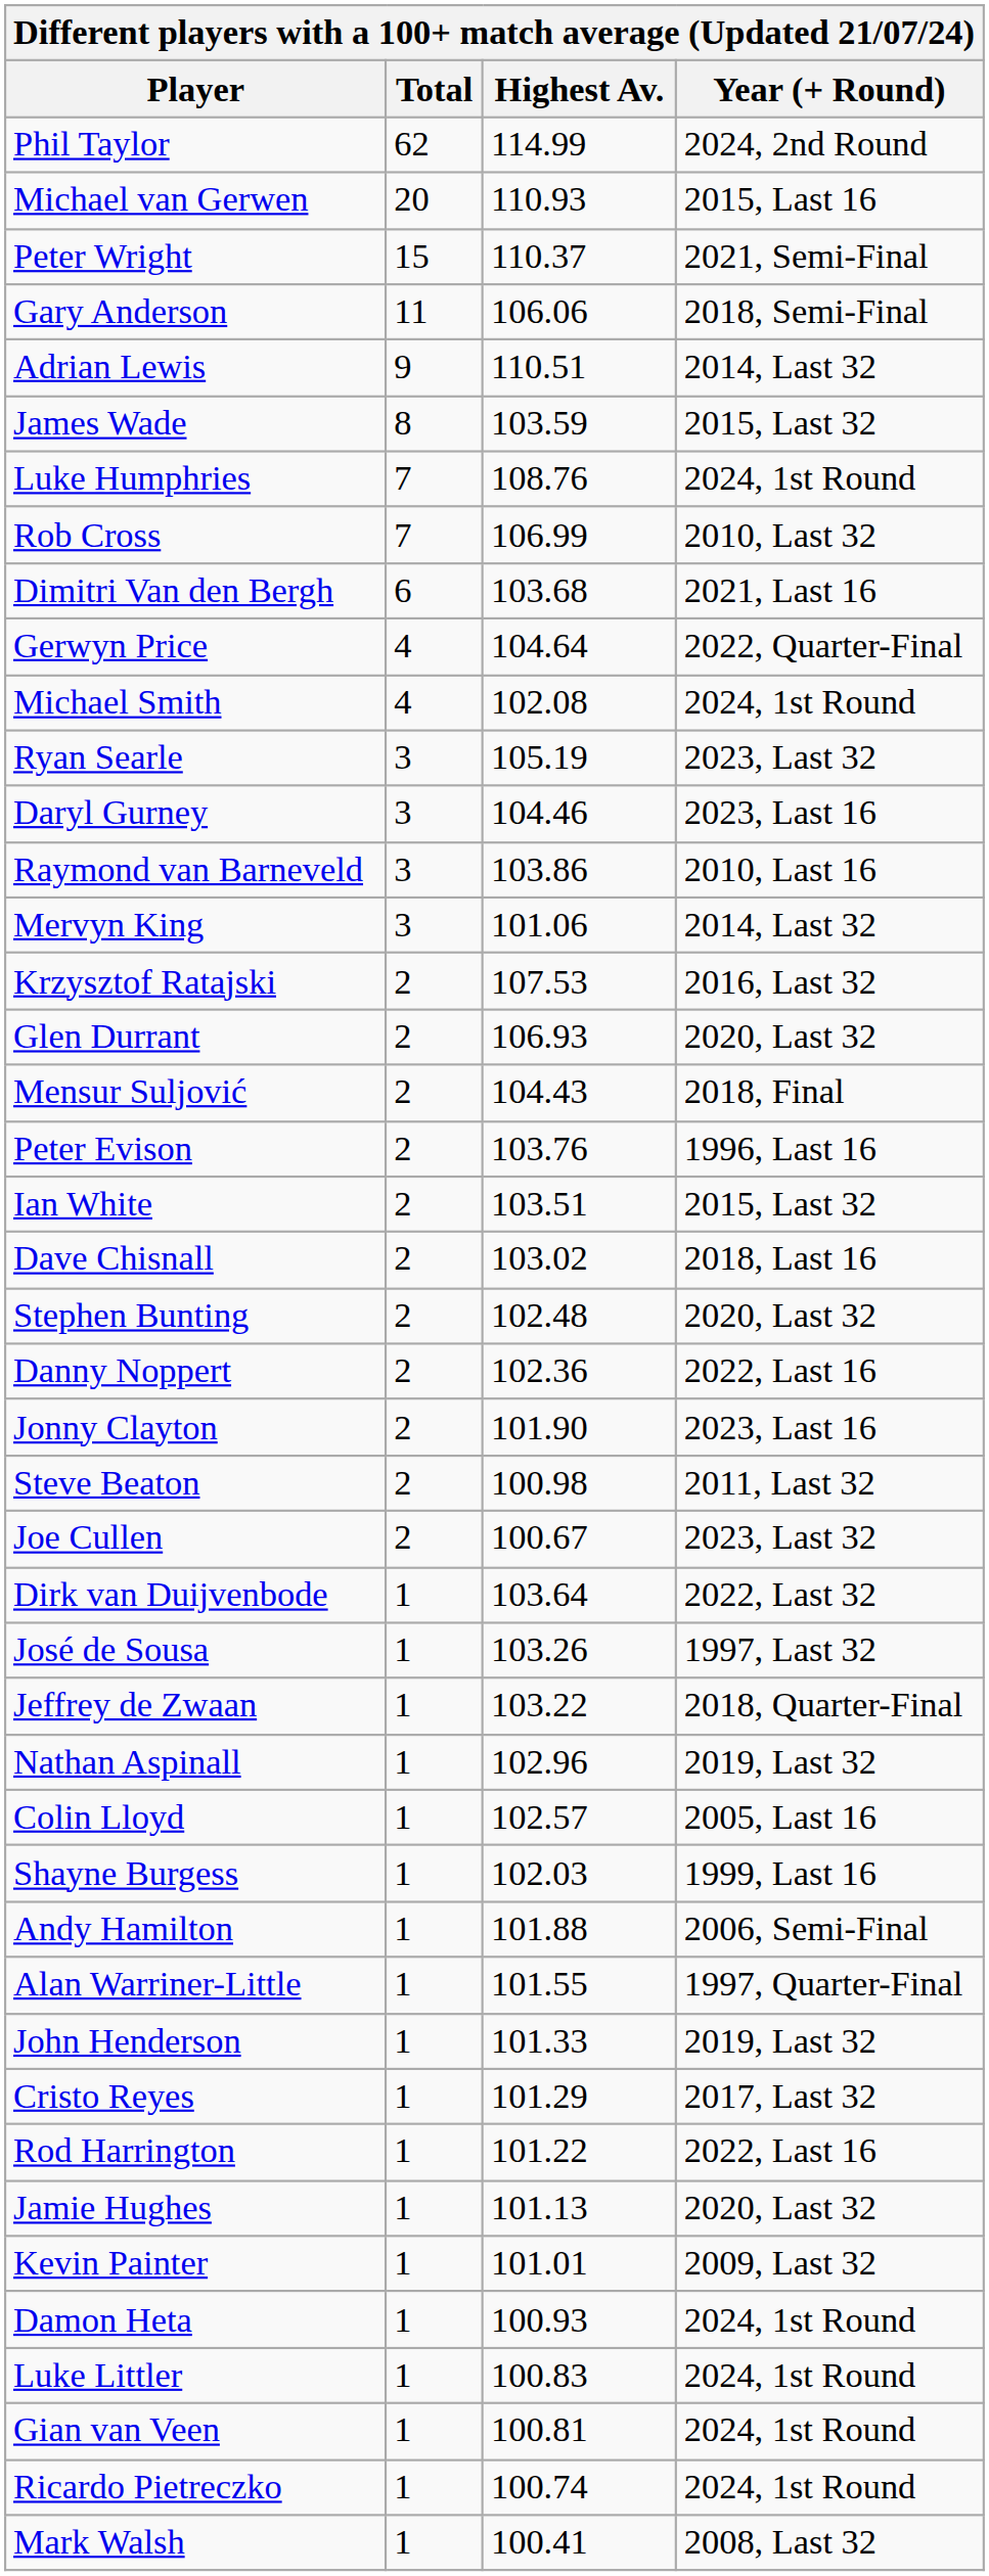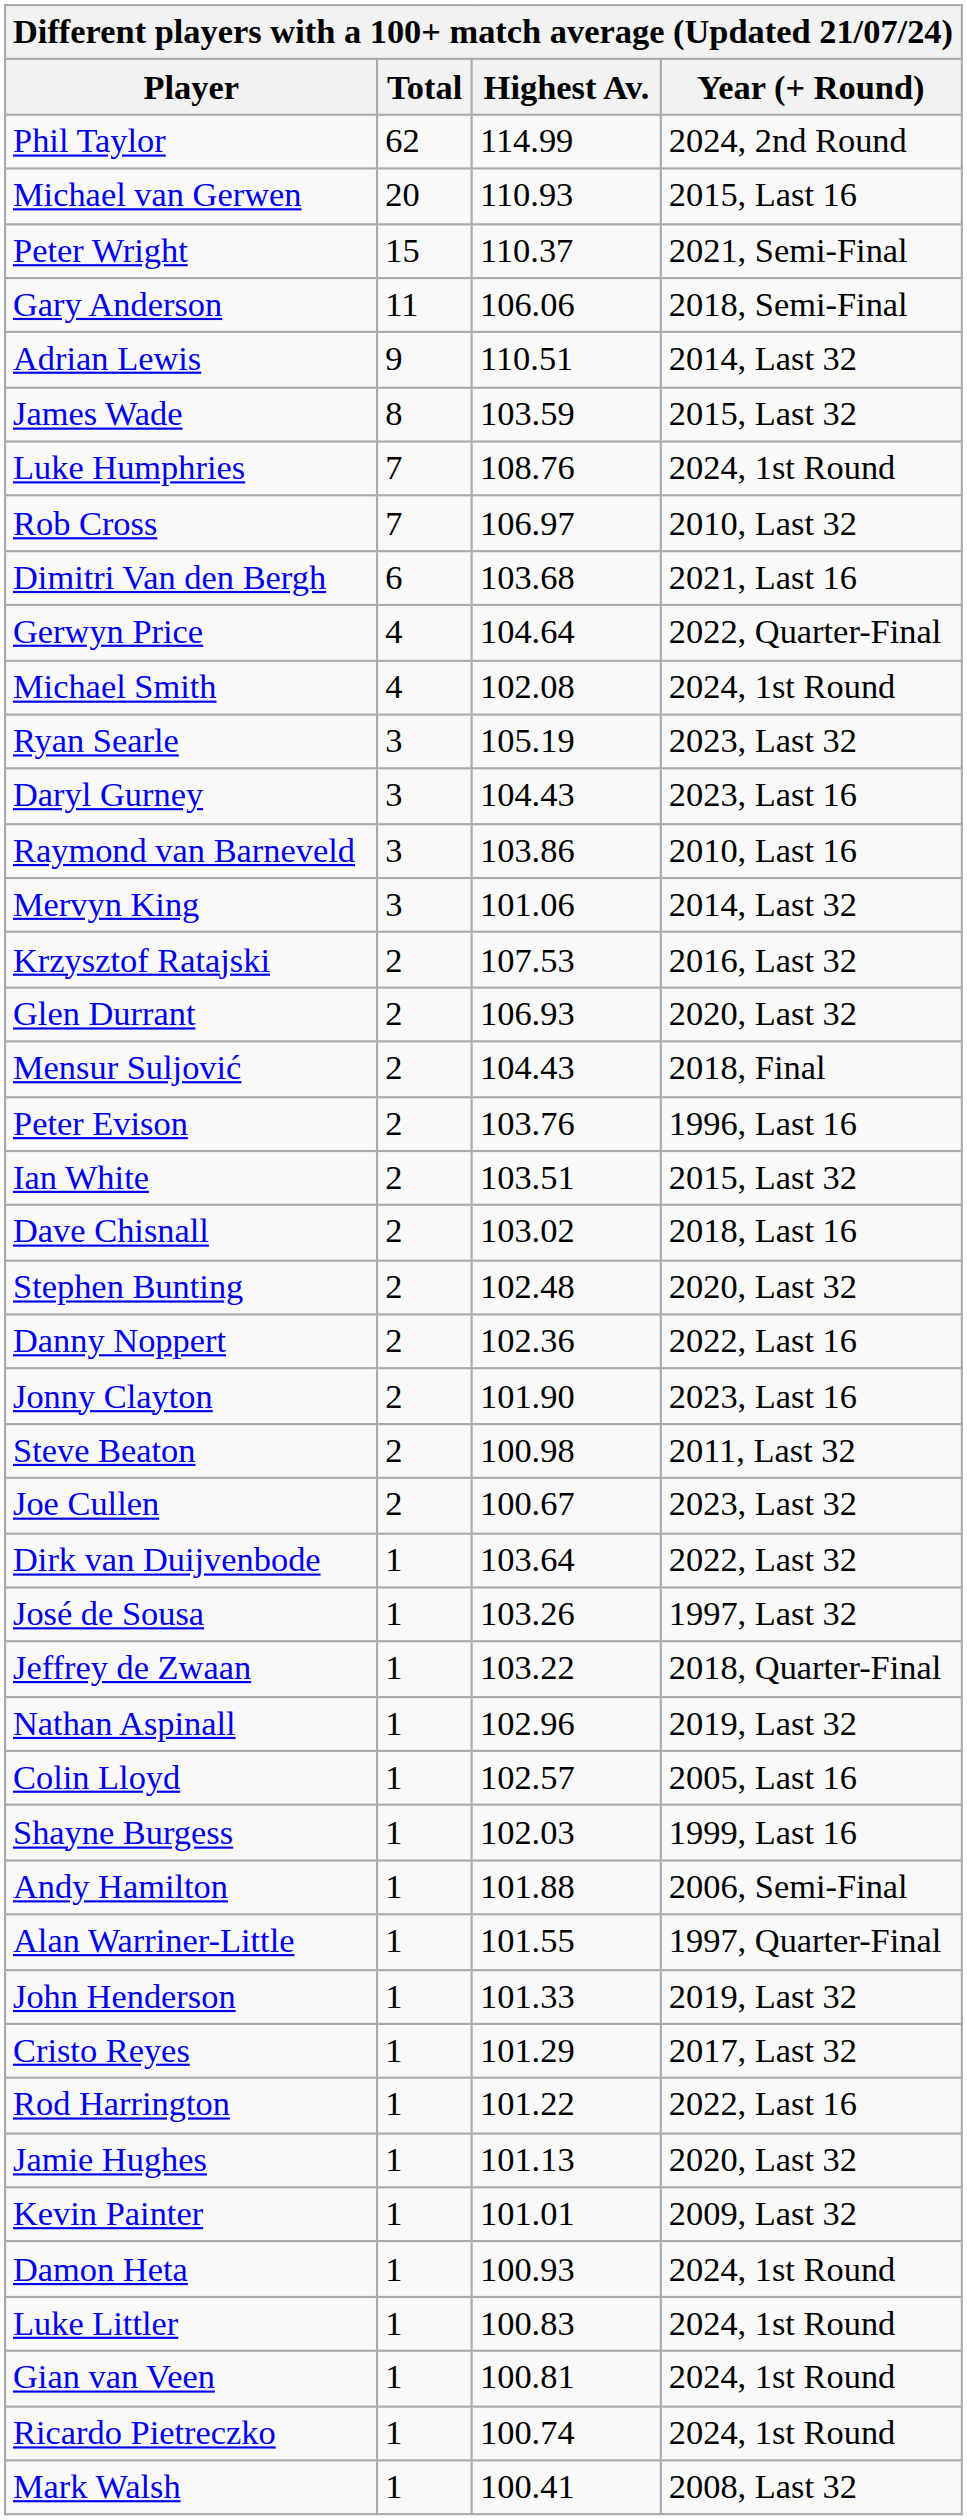 <table class="wikitable sortable">
 <tr>
 <th colspan=4>Different players with a 100+ match average (Updated 21/07/24)</th>
 </tr>
 <tr>
 <th>Player</th>
 <th>Total</th>
 <th>Highest Av.</th>
 <th>Year (+ Round)</th>
 </tr>
 <tr>
 <td> <a href='#'>Phil Taylor</a></td>
 <td>62</td>
 <td>114.99</td>
 <td>2024, 2nd Round</td>
 </tr>
 <tr>
 <td> <a href='#'>Michael van Gerwen</a></td>
 <td>20</td>
 <td>110.93</td>
 <td>2015, Last 16</td>
 </tr>
 <tr>
 <td> <a href='#'>Peter Wright</a></td>
 <td>15</td>
 <td>110.37</td>
 <td>2021, Semi-Final</td>
 </tr>
 <tr>
 <td> <a href='#'>Gary Anderson</a></td>
 <td>11</td>
 <td>106.06</td>
 <td>2018, Semi-Final</td>
 </tr>
 <tr>
 <td> <a href='#'>Adrian Lewis</a></td>
 <td>9</td>
 <td>110.51</td>
 <td>2014, Last 32</td>
 </tr>
 <tr>
 <td> <a href='#'>James Wade</a></td>
 <td>8</td>
 <td>103.59</td>
 <td>2015, Last 32</td>
 </tr>
 <tr>
 <td> <a href='#'>Luke Humphries</a></td>
 <td>7</td>
 <td>108.76</td>
 <td>2024, 1st Round</td>
 </tr>
 <tr>
 <td> <a href='#'>Rob Cross</a></td>
 <td>7</td>
-<td>106.99</td>
+<td>106.97</td>
 <td>2010, Last 32</td>
 </tr>
 <tr>
 <td> <a href='#'>Dimitri Van den Bergh</a></td>
 <td>6</td>
 <td>103.68</td>
 <td>2021, Last 16</td>
 </tr>
 <tr>
 <td> <a href='#'>Gerwyn Price</a></td>
 <td>4</td>
 <td>104.64</td>
 <td>2022, Quarter-Final</td>
 </tr>
 <tr>
 <td> <a href='#'>Michael Smith</a></td>
 <td>4</td>
 <td>102.08</td>
 <td>2024, 1st Round</td>
 </tr>
 <tr>
 <td> <a href='#'>Ryan Searle</a></td>
 <td>3</td>
 <td>105.19</td>
 <td>2023, Last 32</td>
 </tr>
 <tr>
 <td> <a href='#'>Daryl Gurney</a></td>
 <td>3</td>
-<td>104.46</td>
+<td>104.43</td>
 <td>2023, Last 16</td>
 </tr>
 <tr>
 <td> <a href='#'>Raymond van Barneveld</a></td>
 <td>3</td>
 <td>103.86</td>
 <td>2010, Last 16</td>
 </tr>
 <tr>
 <td> <a href='#'>Mervyn King</a></td>
 <td>3</td>
 <td>101.06</td>
 <td>2014, Last 32</td>
 </tr>
 <tr>
 <td> <a href='#'>Krzysztof Ratajski</a></td>
 <td>2</td>
 <td>107.53</td>
 <td>2016, Last 32</td>
 </tr>
 <tr>
 <td> <a href='#'>Glen Durrant</a></td>
 <td>2</td>
 <td>106.93</td>
 <td>2020, Last 32</td>
 </tr>
 <tr>
 <td> <a href='#'>Mensur Suljović</a></td>
 <td>2</td>
 <td>104.43</td>
 <td>2018, Final</td>
 </tr>
 <tr>
 <td> <a href='#'>Peter Evison</a></td>
 <td>2</td>
 <td>103.76</td>
 <td>1996, Last 16</td>
 </tr>
 <tr>
 <td> <a href='#'>Ian White</a></td>
 <td>2</td>
 <td>103.51</td>
 <td>2015, Last 32</td>
 </tr>
 <tr>
 <td> <a href='#'>Dave Chisnall</a></td>
 <td>2</td>
 <td>103.02</td>
 <td>2018, Last 16</td>
 </tr>
 <tr>
 <td> <a href='#'>Stephen Bunting</a></td>
 <td>2</td>
 <td>102.48</td>
 <td>2020, Last 32</td>
 </tr>
 <tr>
 <td> <a href='#'>Danny Noppert</a></td>
 <td>2</td>
 <td>102.36</td>
 <td>2022, Last 16</td>
 </tr>
 <tr>
 <td> <a href='#'>Jonny Clayton</a></td>
 <td>2</td>
 <td>101.90</td>
 <td>2023, Last 16</td>
 </tr>
 <tr>
 <td> <a href='#'>Steve Beaton</a></td>
 <td>2</td>
 <td>100.98</td>
 <td>2011, Last 32</td>
 </tr>
 <tr>
 <td> <a href='#'>Joe Cullen</a></td>
 <td>2</td>
 <td>100.67</td>
 <td>2023, Last 32</td>
 </tr>
 <tr>
 <td> <a href='#'>Dirk van Duijvenbode</a></td>
 <td>1</td>
 <td>103.64</td>
 <td>2022, Last 32</td>
 </tr>
 <tr>
 <td> <a href='#'>José de Sousa</a></td>
 <td>1</td>
 <td>103.26</td>
 <td>1997, Last 32</td>
 </tr>
 <tr>
 <td> <a href='#'>Jeffrey de Zwaan</a></td>
 <td>1</td>
 <td>103.22</td>
 <td>2018, Quarter-Final</td>
 </tr>
 <tr>
 <td> <a href='#'>Nathan Aspinall</a></td>
 <td>1</td>
 <td>102.96</td>
 <td>2019, Last 32</td>
 </tr>
 <tr>
 <td> <a href='#'>Colin Lloyd</a></td>
 <td>1</td>
 <td>102.57</td>
 <td>2005, Last 16</td>
 </tr>
 <tr>
 <td> <a href='#'>Shayne Burgess</a></td>
 <td>1</td>
 <td>102.03</td>
 <td>1999, Last 16</td>
 </tr>
 <tr>
 <td> <a href='#'>Andy Hamilton</a></td>
 <td>1</td>
 <td>101.88</td>
 <td>2006, Semi-Final</td>
 </tr>
 <tr>
 <td> <a href='#'>Alan Warriner-Little</a></td>
 <td>1</td>
 <td>101.55</td>
 <td>1997, Quarter-Final</td>
 </tr>
 <tr>
 <td> <a href='#'>John Henderson</a></td>
 <td>1</td>
 <td>101.33</td>
 <td>2019, Last 32</td>
 </tr>
 <tr>
 <td> <a href='#'>Cristo Reyes</a></td>
 <td>1</td>
 <td>101.29</td>
 <td>2017, Last 32</td>
 </tr>
 <tr>
 <td> <a href='#'>Rod Harrington</a></td>
 <td>1</td>
 <td>101.22</td>
 <td>2022, Last 16</td>
 </tr>
 <tr>
 <td> <a href='#'>Jamie Hughes</a></td>
 <td>1</td>
 <td>101.13</td>
 <td>2020, Last 32</td>
 </tr>
 <tr>
 <td> <a href='#'>Kevin Painter</a></td>
 <td>1</td>
 <td>101.01</td>
 <td>2009, Last 32</td>
 </tr>
 <tr>
 <td> <a href='#'>Damon Heta</a></td>
 <td>1</td>
 <td>100.93</td>
 <td>2024, 1st Round</td>
 </tr>
 <tr>
 <td> <a href='#'>Luke Littler</a></td>
 <td>1</td>
 <td>100.83</td>
 <td>2024, 1st Round</td>
 </tr>
 <tr>
 <td> <a href='#'>Gian van Veen</a></td>
 <td>1</td>
 <td>100.81</td>
 <td>2024, 1st Round</td>
 </tr>
 <tr>
 <td> <a href='#'>Ricardo Pietreczko</a></td>
 <td>1</td>
 <td>100.74</td>
 <td>2024, 1st Round</td>
 </tr>
 <tr>
 <td> <a href='#'>Mark Walsh</a></td>
 <td>1</td>
 <td>100.41</td>
 <td>2008, Last 32</td>
 </tr>
 </table>
